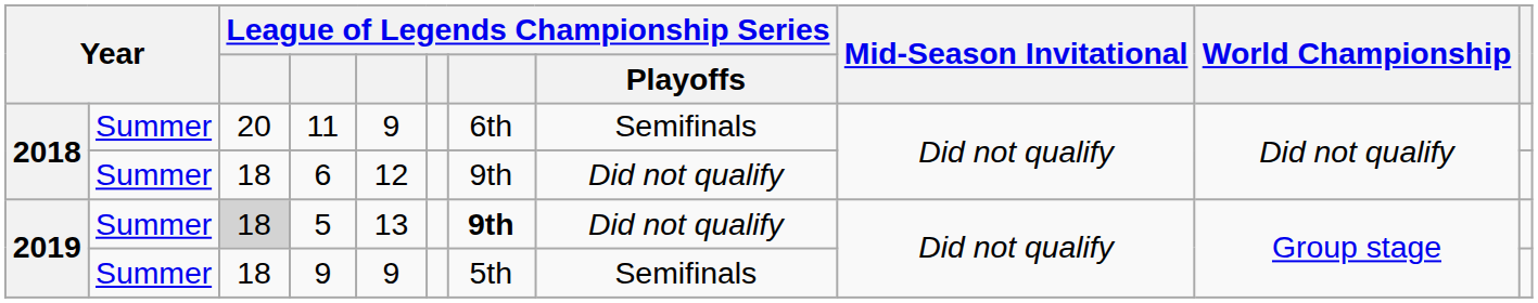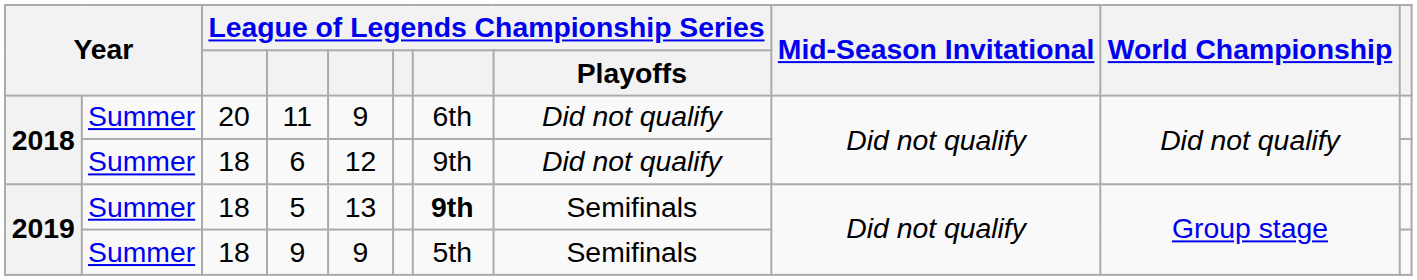 <table class="wikitable sortable" style="font-size:90%; text-align:center;">
 <tr style="background:#f0f6ff;">
 <th rowspan=2 colspan=2>Year</th>
 <th colspan=6><a href='#'>League of Legends Championship Series</a></th>
 <th rowspan=2><a href='#'>Mid-Season Invitational</a></th>
 <th rowspan=2><a href='#'>World Championship</a></th>
 <th rowspan=2></th>
 </tr>
 <tr>
 <th></th>
 <th></th>
 <th></th>
 <th></th>
 <th></th>
 <th>Playoffs</th>
 </tr>
 <tr>
 <th scope="row" rowspan=2>2018</th>
 <td><a href='#'>Summer</a></td>
 <td>20</td>
 <td>11</td>
 <td>9</td>
 <td></td>
 <td>6th</td>
-<td>Semifinals</td>
+<td><em>Did not qualify</em></td>
 <td rowspan=2><em>Did not qualify</em></td>
 <td rowspan=2><em>Did not qualify</em></td>
 <td></td>
 </tr>
 <tr>
 <td><a href='#'>Summer</a></td>
 <td>18</td>
 <td>6</td>
 <td>12</td>
 <td></td>
 <td>9th</td>
 <td><em>Did not qualify</em></td>
 <td></td>
 </tr>
 <tr>
 <th scope="row" rowspan=2>2019</th>
 <td><a href='#'>Summer</a></td>
-<td style="background: lightgrey;">18</td>
+<td>18</td>
 <td>5</td>
 <td>13</td>
 <td></td>
 <td><strong>9th</strong></td>
-<td><em>Did not qualify</em></td>
+<td>Semifinals</td>
 <td rowspan=2><em>Did not qualify</em></td>
 <td rowspan=2><a href='#'>Group stage</a></td>
 <td></td>
 </tr>
 <tr>
 <td><a href='#'>Summer</a></td>
 <td>18</td>
 <td>9</td>
 <td>9</td>
 <td></td>
 <td>5th</td>
 <td>Semifinals</td>
 <td></td>
 </tr>
 </table>
